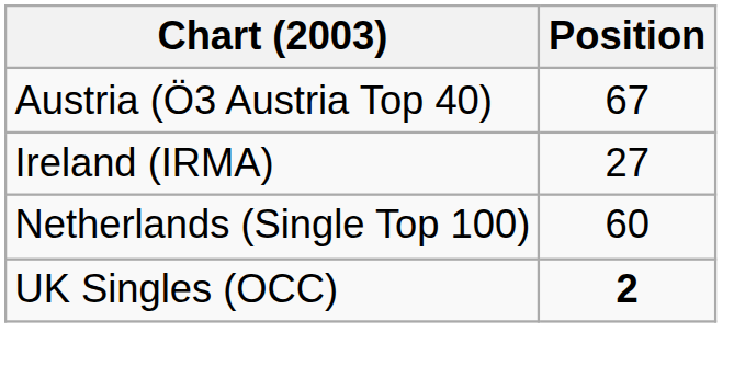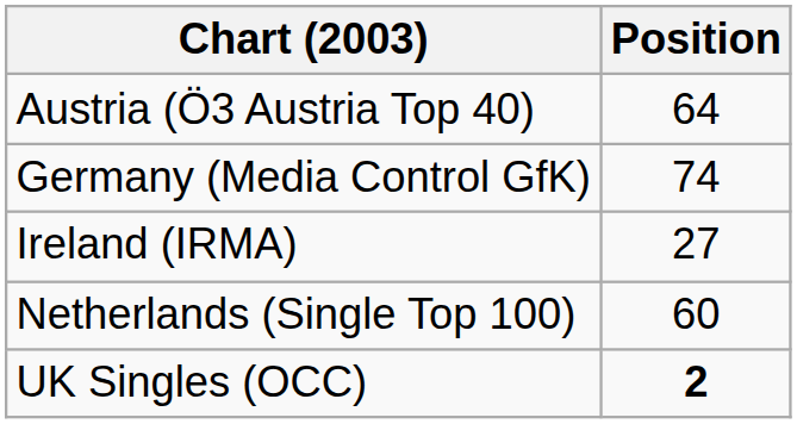 <table class="wikitable sortable">
 <tr>
 <th>Chart (2003)</th>
 <th>Position</th>
 </tr>
 <tr>
 <td>Austria (Ö3 Austria Top 40)</td>
-<td align="center">67</td>
+<td align="center">64</td>
+</tr>
+<tr>
+<td>Germany (Media Control GfK)</td>
+<td align="center">74</td>
 </tr>
 <tr>
 <td>Ireland (IRMA)</td>
 <td align="center">27</td>
 </tr>
 <tr>
 <td>Netherlands (Single Top 100)</td>
 <td align="center">60</td>
 </tr>
 <tr>
 <td>UK Singles (OCC)</td>
 <td align="center"><strong>2</strong></td>
 </tr>
 </table>
